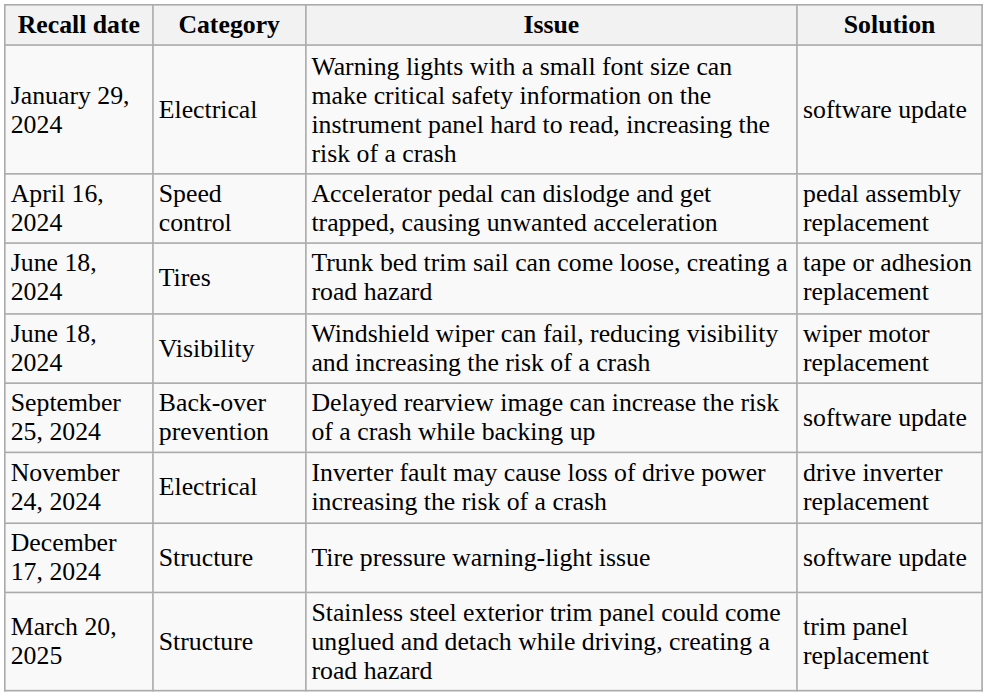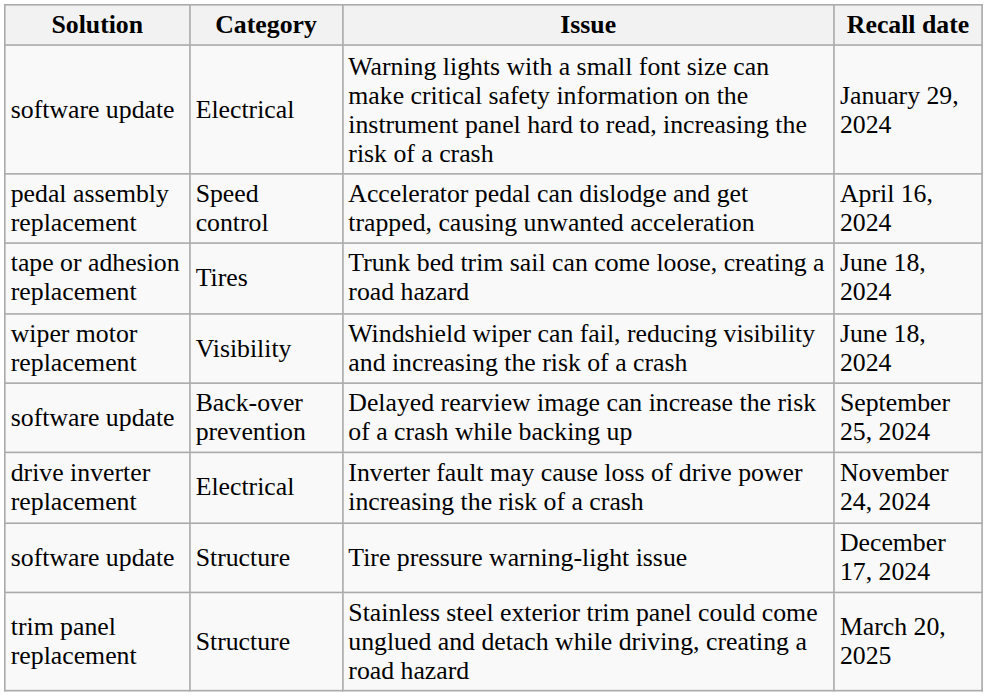 <table class="wikitable sticky-header">
 <tr>
-<th>Recall date</th>
+<th>Solution</th>
 <th>Category</th>
 <th>Issue</th>
-<th>Solution</th>
+<th>Recall date</th>
 </tr>
 <tr>
-<td>January 29, 2024</td>
+<td>software update</td>
 <td>Electrical</td>
 <td>Warning lights with a small font size can make critical safety information on the instrument panel hard to read, increasing the risk of a crash</td>
-<td>software update</td>
+<td>January 29, 2024</td>
 </tr>
 <tr>
-<td>April 16, 2024</td>
+<td>pedal assembly replacement</td>
 <td>Speed control</td>
 <td>Accelerator pedal can dislodge and get trapped, causing unwanted acceleration</td>
-<td>pedal assembly replacement</td>
+<td>April 16, 2024</td>
 </tr>
 <tr>
-<td>June 18, 2024</td>
+<td>tape or adhesion replacement</td>
 <td>Tires</td>
 <td>Trunk bed trim sail can come loose, creating a road hazard</td>
-<td>tape or adhesion replacement</td>
+<td>June 18, 2024</td>
 </tr>
 <tr>
-<td>June 18, 2024</td>
+<td>wiper motor replacement</td>
 <td>Visibility</td>
 <td>Windshield wiper can fail, reducing visibility and increasing the risk of a crash</td>
-<td>wiper motor replacement</td>
+<td>June 18, 2024</td>
 </tr>
 <tr>
-<td>September 25, 2024</td>
+<td>software update</td>
 <td>Back-over prevention</td>
 <td>Delayed rearview image can increase the risk of a crash while backing up</td>
-<td>software update</td>
+<td>September 25, 2024</td>
 </tr>
 <tr>
-<td>November 24, 2024</td>
+<td>drive inverter replacement</td>
 <td>Electrical</td>
 <td>Inverter fault may cause loss of drive power increasing the risk of a crash</td>
-<td>drive inverter replacement</td>
+<td>November 24, 2024</td>
 </tr>
 <tr>
-<td>December 17, 2024</td>
+<td>software update</td>
 <td>Structure</td>
 <td>Tire pressure warning-light issue</td>
-<td>software update</td>
+<td>December 17, 2024</td>
 </tr>
 <tr>
-<td>March 20, 2025</td>
+<td>trim panel replacement</td>
 <td>Structure</td>
 <td>Stainless steel exterior trim panel could come unglued and detach while driving, creating a road hazard</td>
-<td>trim panel replacement</td>
+<td>March 20, 2025</td>
 </tr>
 </table>
